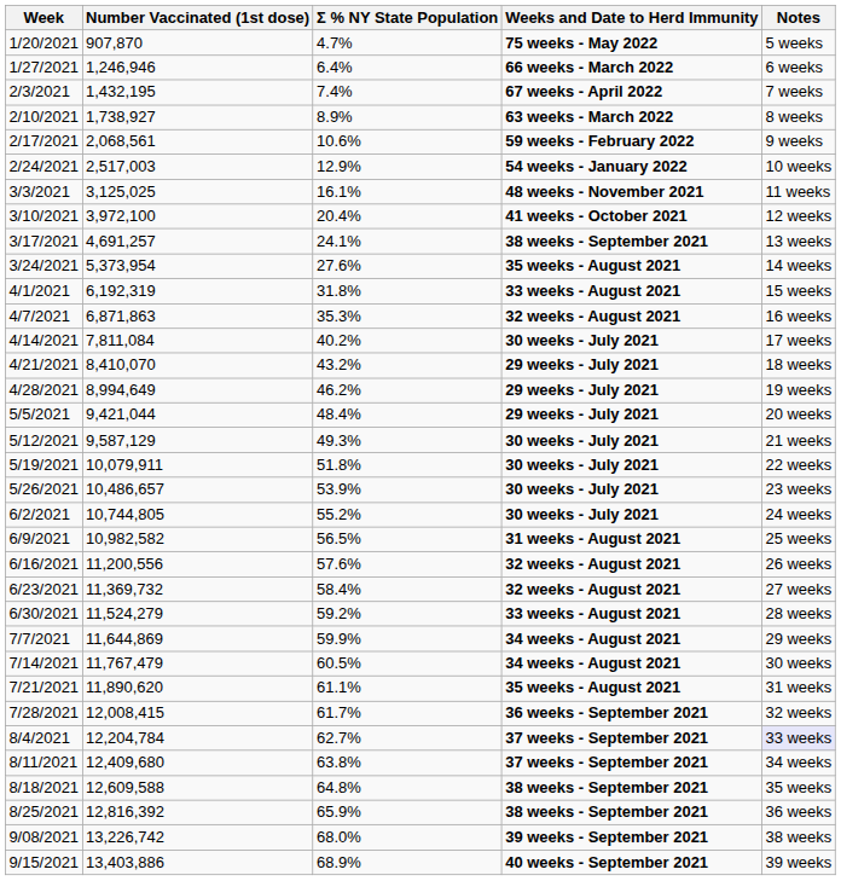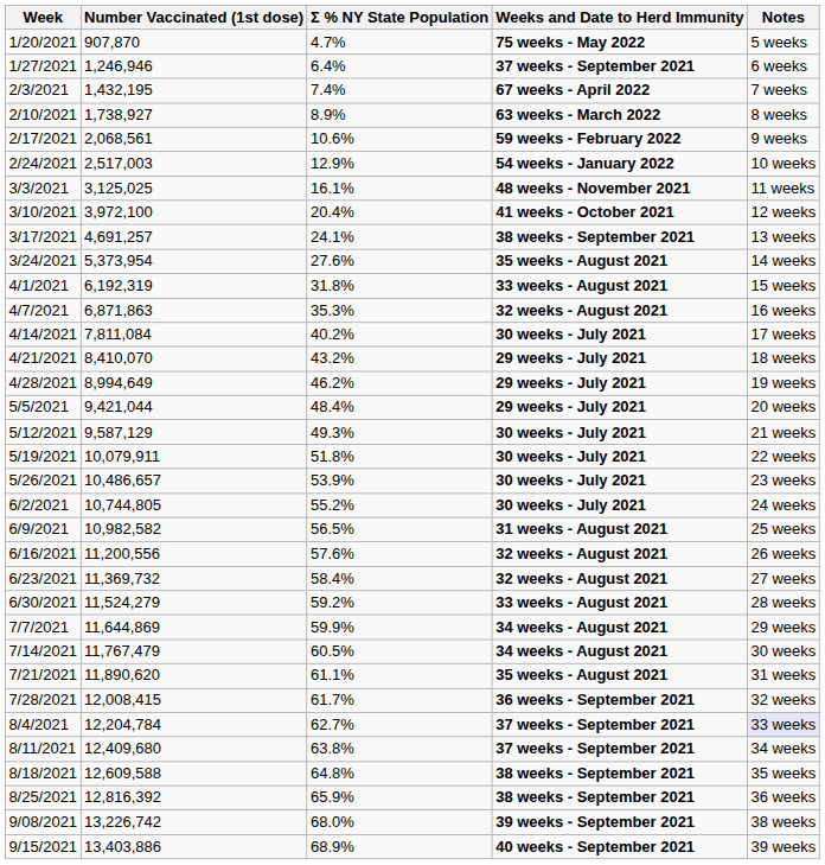 <table class="wikitable sortable">
 <tr>
 <th>Week</th>
 <th>Number Vaccinated (1st dose)</th>
 <th>Σ % NY State Population</th>
 <th>Weeks and Date to Herd Immunity</th>
 <th>Notes</th>
 </tr>
 <tr>
 <td>1/20/2021</td>
 <td>907,870</td>
 <td>4.7%</td>
 <td><strong>75 weeks  -  May 2022</strong></td>
 <td>5 weeks</td>
 </tr>
 <tr>
 <td>1/27/2021</td>
 <td>1,246,946</td>
 <td>6.4%</td>
-<td><strong>66 weeks  -  March 2022</strong></td>
+<td><strong>37 weeks - September 2021</strong></td>
 <td>6 weeks</td>
 </tr>
 <tr>
 <td>2/3/2021</td>
 <td>1,432,195</td>
 <td>7.4%</td>
 <td><strong>67 weeks  -  April 2022</strong></td>
 <td>7 weeks</td>
 </tr>
 <tr>
 <td>2/10/2021</td>
 <td>1,738,927</td>
 <td>8.9%</td>
 <td><strong>63 weeks  -  March 2022</strong></td>
 <td>8 weeks</td>
 </tr>
 <tr>
 <td>2/17/2021</td>
 <td>2,068,561</td>
 <td>10.6%</td>
 <td><strong>59 weeks  -  February 2022</strong></td>
 <td>9 weeks</td>
 </tr>
 <tr>
 <td>2/24/2021</td>
 <td>2,517,003</td>
 <td>12.9%</td>
 <td><strong>54 weeks  - January 2022</strong></td>
 <td>10 weeks</td>
 </tr>
 <tr>
 <td>3/3/2021</td>
 <td>3,125,025</td>
 <td>16.1%</td>
 <td><strong>48 weeks  -  November 2021</strong></td>
 <td>11 weeks</td>
 </tr>
 <tr>
 <td>3/10/2021</td>
 <td>3,972,100</td>
 <td>20.4%</td>
 <td><strong>41 weeks  -  October 2021</strong></td>
 <td>12 weeks</td>
 </tr>
 <tr>
 <td>3/17/2021</td>
 <td>4,691,257</td>
 <td>24.1%</td>
 <td><strong>38 weeks  -  September 2021</strong></td>
 <td>13 weeks</td>
 </tr>
 <tr>
 <td>3/24/2021</td>
 <td>5,373,954</td>
 <td>27.6%</td>
 <td><strong>35 weeks - August 2021</strong></td>
 <td>14 weeks</td>
 </tr>
 <tr>
 <td>4/1/2021</td>
 <td>6,192,319</td>
 <td>31.8%</td>
 <td><strong>33 weeks - August 2021</strong></td>
 <td>15 weeks</td>
 </tr>
 <tr>
 <td>4/7/2021</td>
 <td>6,871,863</td>
 <td>35.3%</td>
 <td><strong>32 weeks - August 2021</strong></td>
 <td>16 weeks</td>
 </tr>
 <tr>
 <td>4/14/2021</td>
 <td>7,811,084</td>
 <td>40.2%</td>
 <td><strong>30 weeks - July 2021</strong></td>
 <td>17 weeks</td>
 </tr>
 <tr>
 <td>4/21/2021</td>
 <td>8,410,070</td>
 <td>43.2%</td>
 <td><strong>29 weeks - July 2021</strong></td>
 <td>18 weeks</td>
 </tr>
 <tr>
 <td>4/28/2021</td>
 <td>8,994,649</td>
 <td>46.2%</td>
 <td><strong>29 weeks - July 2021</strong></td>
 <td>19 weeks</td>
 </tr>
 <tr>
 <td>5/5/2021</td>
 <td>9,421,044</td>
 <td>48.4%</td>
 <td><strong>29 weeks - July 2021</strong></td>
 <td>20 weeks</td>
 </tr>
 <tr>
 <td>5/12/2021</td>
 <td>9,587,129</td>
 <td>49.3%</td>
 <td><strong>30 weeks - July 2021</strong></td>
 <td>21 weeks</td>
 </tr>
 <tr>
 <td>5/19/2021</td>
 <td>10,079,911</td>
 <td>51.8%</td>
 <td><strong>30 weeks - July 2021</strong></td>
 <td>22 weeks</td>
 </tr>
 <tr>
 <td>5/26/2021</td>
 <td>10,486,657</td>
 <td>53.9%</td>
 <td><strong>30 weeks - July 2021</strong></td>
 <td>23 weeks</td>
 </tr>
 <tr>
 <td>6/2/2021</td>
 <td>10,744,805</td>
 <td>55.2%</td>
 <td><strong>30 weeks - July 2021</strong></td>
 <td>24 weeks</td>
 </tr>
 <tr>
 <td>6/9/2021</td>
 <td>10,982,582</td>
 <td>56.5%</td>
 <td><strong>31 weeks - August 2021</strong></td>
 <td>25 weeks</td>
 </tr>
 <tr>
 <td>6/16/2021</td>
 <td>11,200,556</td>
 <td>57.6%</td>
 <td><strong>32 weeks - August 2021</strong></td>
 <td>26 weeks</td>
 </tr>
 <tr>
 <td>6/23/2021</td>
 <td>11,369,732</td>
 <td>58.4%</td>
 <td><strong>32 weeks - August 2021</strong></td>
 <td>27 weeks</td>
 </tr>
 <tr>
 <td>6/30/2021</td>
 <td>11,524,279</td>
 <td>59.2%</td>
 <td><strong>33 weeks - August 2021</strong></td>
 <td>28 weeks</td>
 </tr>
 <tr>
 <td>7/7/2021</td>
 <td>11,644,869</td>
 <td>59.9%</td>
 <td><strong>34 weeks - August 2021</strong></td>
 <td>29 weeks</td>
 </tr>
 <tr>
 <td>7/14/2021</td>
 <td>11,767,479</td>
 <td>60.5%</td>
 <td><strong>34 weeks - August 2021</strong></td>
 <td>30 weeks</td>
 </tr>
 <tr>
 <td>7/21/2021</td>
 <td>11,890,620</td>
 <td>61.1%</td>
 <td><strong>35 weeks - August 2021</strong></td>
 <td>31 weeks</td>
 </tr>
 <tr>
 <td>7/28/2021</td>
 <td>12,008,415</td>
 <td>61.7%</td>
 <td><strong>36 weeks - September 2021</strong></td>
 <td>32 weeks</td>
 </tr>
 <tr>
 <td>8/4/2021</td>
 <td>12,204,784</td>
 <td>62.7%</td>
 <td><strong>37 weeks - September 2021</strong></td>
 <td style="background: lavender;">33 weeks</td>
 </tr>
 <tr>
 <td>8/11/2021</td>
 <td>12,409,680</td>
 <td>63.8%</td>
 <td><strong>37 weeks - September 2021</strong></td>
 <td>34 weeks</td>
 </tr>
 <tr>
 <td>8/18/2021</td>
 <td>12,609,588</td>
 <td>64.8%</td>
 <td><strong>38 weeks - September 2021</strong></td>
 <td>35 weeks</td>
 </tr>
 <tr>
 <td>8/25/2021</td>
 <td>12,816,392</td>
 <td>65.9%</td>
 <td><strong>38 weeks - September 2021</strong></td>
 <td>36 weeks</td>
 </tr>
 <tr>
 <td>9/08/2021</td>
 <td>13,226,742</td>
 <td>68.0%</td>
 <td><strong>39 weeks - September 2021</strong></td>
 <td>38 weeks</td>
 </tr>
 <tr>
 <td>9/15/2021</td>
 <td>13,403,886</td>
 <td>68.9%</td>
 <td><strong>40 weeks - September 2021</strong></td>
 <td>39 weeks</td>
 </tr>
 </table>
